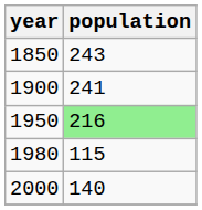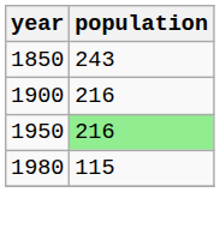 <table class="wikitable">
 <tr>
 <th>year</th>
 <th>population</th>
 </tr>
 <tr>
 <td>1850</td>
 <td>243</td>
 </tr>
 <tr>
 <td>1900</td>
-<td>241</td>
+<td>216</td>
 </tr>
 <tr>
 <td>1950</td>
 <td style="background: lightgreen;">216</td>
 </tr>
 <tr>
 <td>1980</td>
 <td>115</td>
 </tr>
 <tr>
-<td>2000</td>
-<td>140</td>
-</tr>
-<tr>
 </tr>
 </table>
